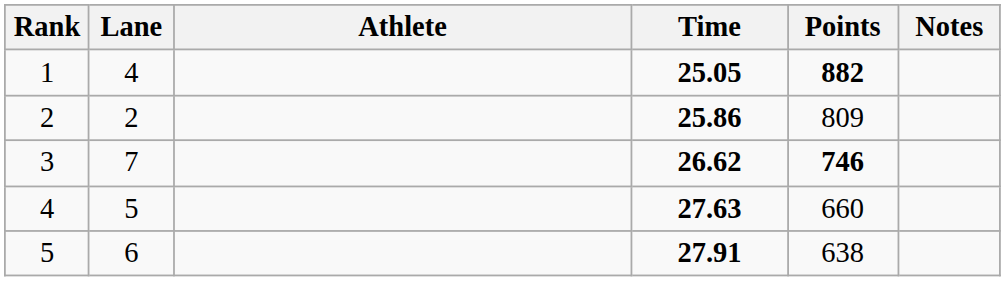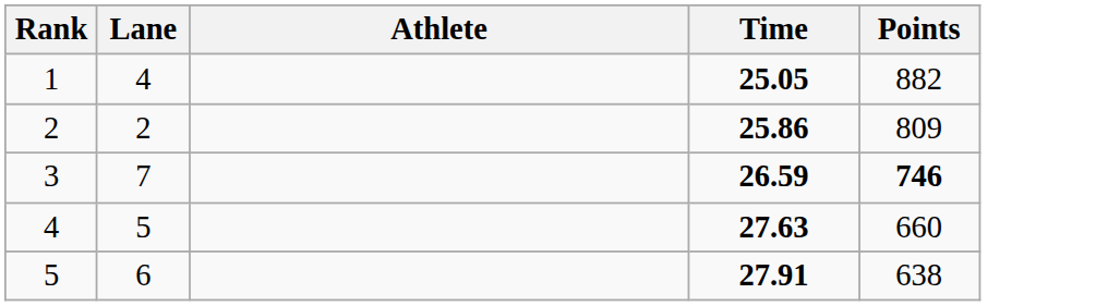 <table class="wikitable" style="text-align:center">
 <tr>
 <th width=40>Rank</th>
 <th width=40>Lane</th>
 <th width=250>Athlete</th>
 <th width=80>Time</th>
 <th width=55>Points</th>
-<th width=50>Notes</th>
 </tr>
 <tr>
 <td>1</td>
 <td>4</td>
 <td align=left></td>
 <td><strong>25.05</strong></td>
-<td><strong>882</strong></td>
-<td></td>
+<td>882</td>
 </tr>
 <tr>
 <td>2</td>
 <td>2</td>
 <td align=left></td>
 <td><strong>25.86</strong></td>
 <td>809</td>
-<td></td>
 </tr>
 <tr>
 <td>3</td>
 <td>7</td>
 <td align=left></td>
-<td><strong>26.62</strong></td>
+<td><strong>26.59</strong></td>
 <td><strong>746</strong></td>
-<td></td>
 </tr>
 <tr>
 <td>4</td>
 <td>5</td>
 <td align=left></td>
 <td><strong>27.63</strong></td>
 <td>660</td>
-<td></td>
 </tr>
 <tr>
 <td>5</td>
 <td>6</td>
 <td align=left></td>
 <td><strong>27.91</strong></td>
 <td>638</td>
-<td></td>
 </tr>
 </table>
